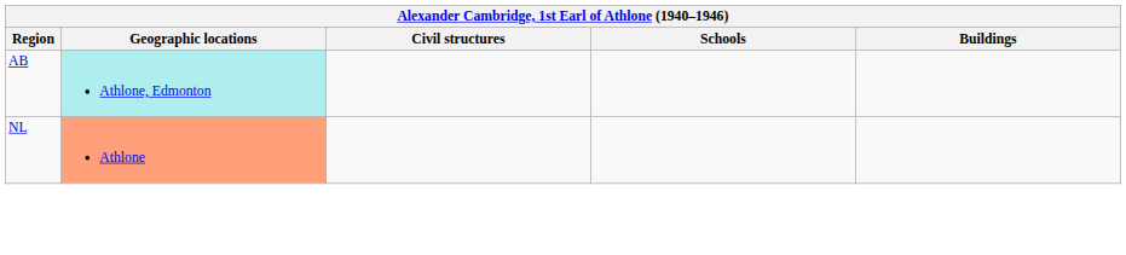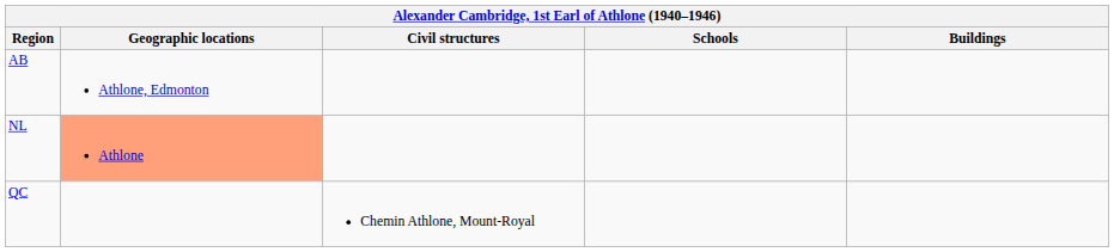 <table class="wikitable" width="100%">
 <tr>
 <th colspan="5"> <a href='#'>Alexander Cambridge, 1st Earl of Athlone</a> (1940–1946)</th>
 </tr>
 <tr>
 <th width="5%">Region</th>
 <th width="23.75%">Geographic locations</th>
 <th width="23.75%">Civil structures</th>
 <th width="23.75%">Schools</th>
 <th width="23.75%">Buildings</th>
 </tr>
 <tr>
 <td align=left valign=top> <a href='#'>AB</a></td>
-<td align=left valign=top style="background: paleturquoise;"><br><ul><li><a href='#'>Athlone, Edmonton</a></li></ul></td>
+<td align=left valign=top><br><ul><li><a href='#'>Athlone, Edmonton</a></li></ul></td>
 <td></td>
 <td></td>
 <td></td>
 </tr>
 <tr>
 <td align=left valign=top> <a href='#'>NL</a></td>
 <td align=left valign=top style="background: lightsalmon;"><br><ul><li><a href='#'>Athlone</a></li></ul></td>
 <td></td>
 <td></td>
 <td></td>
 </tr>
+<tr>
+<td align=left valign=top> <a href='#'>QC</a></td>
+<td></td>
+<td align=left valign=top><br><ul><li>Chemin Athlone, Mount-Royal</li></ul></td>
+<td></td>
+<td></td>
+</tr>
 </table>
